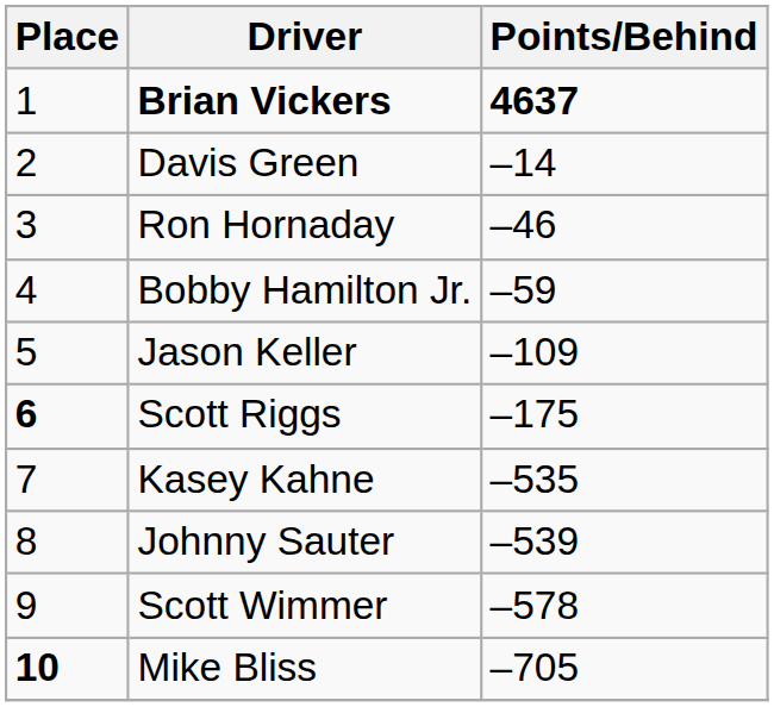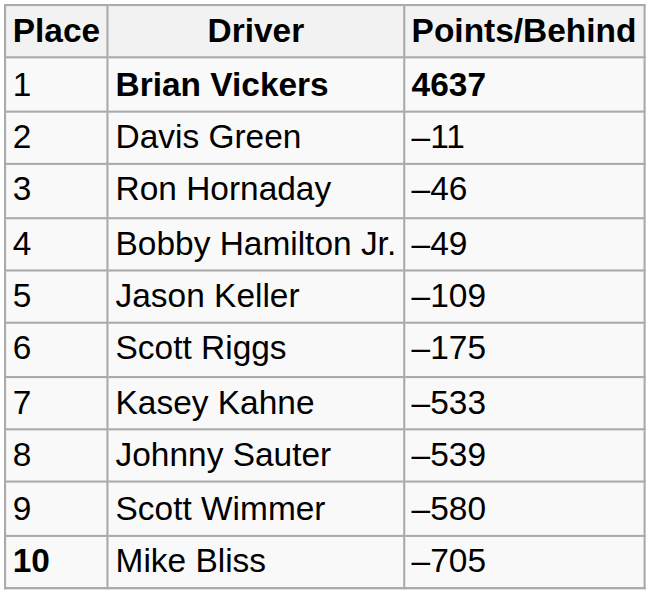 <table class="wikitable">
 <tr>
 <th>Place</th>
 <th>Driver</th>
 <th>Points/Behind</th>
 </tr>
 <tr>
 <td>1</td>
 <td><strong>Brian Vickers</strong></td>
 <td><strong>4637</strong></td>
 </tr>
 <tr>
 <td>2</td>
 <td>Davis Green</td>
-<td>–14</td>
+<td>–11</td>
 </tr>
 <tr>
 <td>3</td>
 <td>Ron Hornaday</td>
 <td>–46</td>
 </tr>
 <tr>
 <td>4</td>
 <td>Bobby Hamilton Jr.</td>
-<td>–59</td>
+<td>–49</td>
 </tr>
 <tr>
 <td>5</td>
 <td>Jason Keller</td>
 <td>–109</td>
 </tr>
 <tr>
-<td><strong>6</strong></td>
+<td>6</td>
 <td>Scott Riggs</td>
 <td>–175</td>
 </tr>
 <tr>
 <td>7</td>
 <td>Kasey Kahne</td>
-<td>–535</td>
+<td>–533</td>
 </tr>
 <tr>
 <td>8</td>
 <td>Johnny Sauter</td>
 <td>–539</td>
 </tr>
 <tr>
 <td>9</td>
 <td>Scott Wimmer</td>
-<td>–578</td>
+<td>–580</td>
 </tr>
 <tr>
 <td><strong>10</strong></td>
 <td>Mike Bliss</td>
 <td>–705</td>
 </tr>
 <tr>
 </tr>
 </table>
